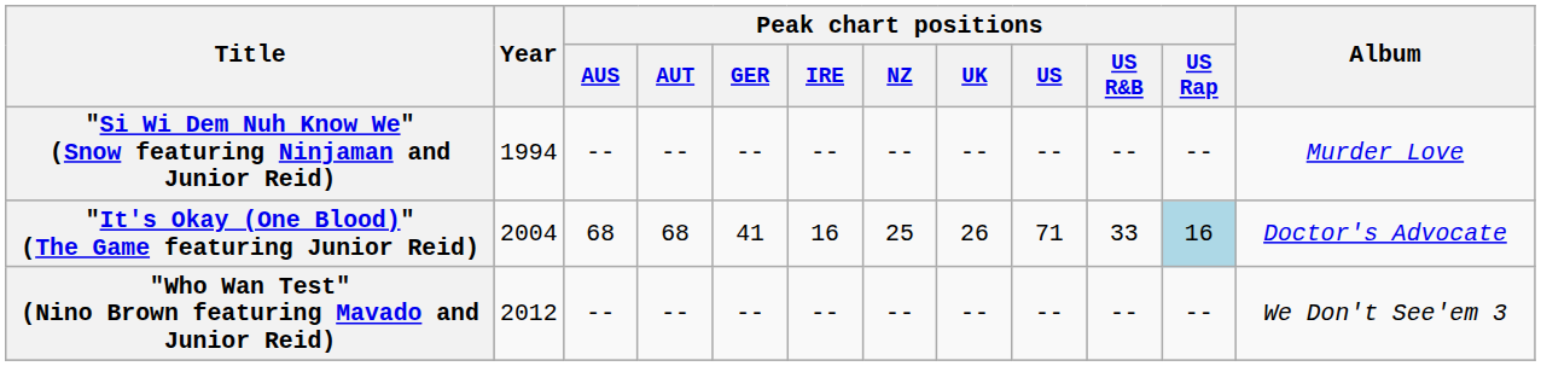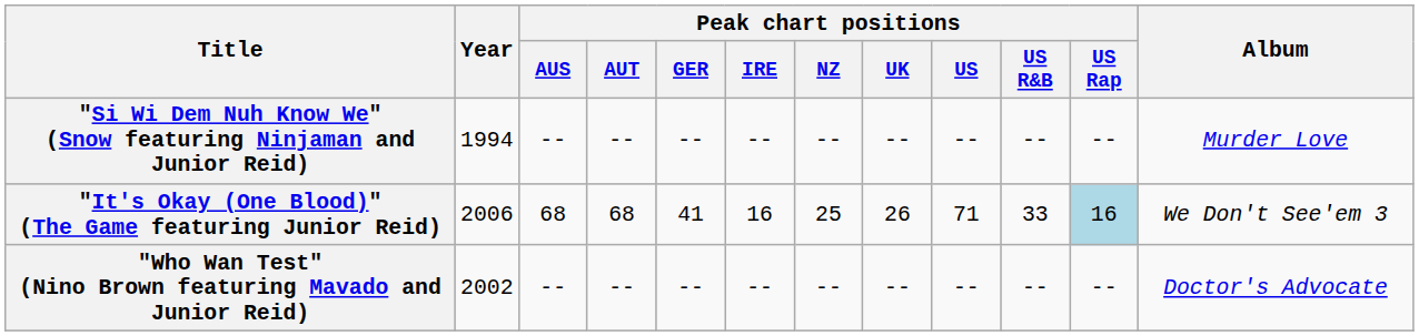 <table class="wikitable plainrowheaders" style="text-align:center;">
 <tr>
 <th scope="col" rowspan="2" style="width:20em;">Title</th>
 <th scope="col" rowspan="2">Year</th>
 <th scope="col" colspan="9">Peak chart positions</th>
 <th scope="col" rowspan="2" style="width:12em;">Album</th>
 </tr>
 <tr>
 <th style="width:3em;font-size:90%;"><a href='#'>AUS</a><br></th>
 <th style="width:3em;font-size:90%;"><a href='#'>AUT</a><br></th>
 <th style="width:3em;font-size:90%;"><a href='#'>GER</a><br></th>
 <th style="width:3em;font-size:90%;"><a href='#'>IRE</a><br></th>
 <th style="width:3em;font-size:90%;"><a href='#'>NZ</a><br></th>
 <th style="width:3em;font-size:90%;"><a href='#'>UK</a><br></th>
 <th style="width:3em;font-size:90%;"><a href='#'>US</a><br></th>
 <th style="width:3em;font-size:90%;"><a href='#'>US<br>R&B</a><br></th>
 <th style="width:3em;font-size:90%;"><a href='#'>US<br>Rap</a><br></th>
 </tr>
 <tr>
 <th scope="row">"<a href='#'>Si Wi Dem Nuh Know We</a>"<br><span>(<a href='#'>Snow</a> featuring <a href='#'>Ninjaman</a> and Junior Reid)</span></th>
 <td>1994</td>
 <td>--</td>
 <td>--</td>
 <td>--</td>
 <td>--</td>
 <td>--</td>
 <td>--</td>
 <td>--</td>
 <td>--</td>
 <td>--</td>
 <td><em><a href='#'>Murder Love</a></em></td>
 </tr>
 <tr>
 <th scope="row">"<a href='#'>It's Okay (One Blood)</a>"<br><span>(<a href='#'>The Game</a> featuring Junior Reid)</span></th>
-<td>2004</td>
+<td>2006</td>
 <td>68</td>
 <td>68</td>
 <td>41</td>
 <td>16</td>
 <td>25</td>
 <td>26</td>
 <td>71</td>
 <td>33</td>
 <td style="background: lightblue;">16</td>
-<td><em><a href='#'>Doctor's Advocate</a></em></td>
+<td><em>We Don't See'em 3</em></td>
 </tr>
 <tr>
 <th scope="row">"Who Wan Test"<br><span>(Nino Brown featuring <a href='#'>Mavado</a> and Junior Reid)</span></th>
-<td>2012</td>
+<td>2002</td>
 <td>--</td>
 <td>--</td>
 <td>--</td>
 <td>--</td>
 <td>--</td>
 <td>--</td>
 <td>--</td>
 <td>--</td>
 <td>--</td>
-<td><em>We Don't See'em 3</em></td>
+<td><em><a href='#'>Doctor's Advocate</a></em></td>
 </tr>
 </table>
